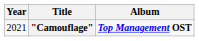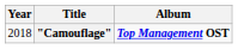 <table class="wikitable plainrowheaders" style="text-align:center;">
 <tr>
 <th scope="col">Year</th>
 <th scope="col">Title</th>
 <th scope="col">Album</th>
 </tr>
 <tr>
-<td>2021</td>
+<td>2018</td>
 <th scope="row">"Camouflage"</th>
 <td><strong><em><a href='#'>Top Management</a></em> OST</strong></td>
 </tr>
 </table>
